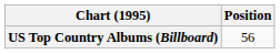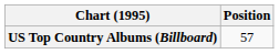 <table class="wikitable plainrowheaders" style="text-align:center">
 <tr>
 <th scope="col">Chart (1995)</th>
 <th scope="col">Position</th>
 </tr>
 <tr>
 <th scope="row">US Top Country Albums (<em>Billboard</em>)</th>
-<td>56</td>
+<td>57</td>
 </tr>
 </table>
